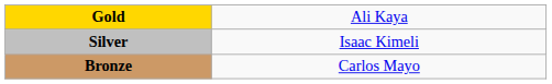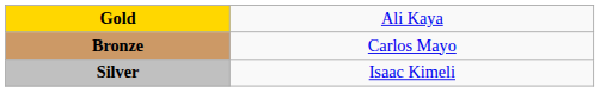 <table class="wikitable" style="text-align:center; " width="35%">
 <tr>
 <td bgcolor="gold"><strong>Gold</strong></td>
 <td><a href='#'>Ali Kaya</a><br>  <small><em></em></small></td>
 </tr>
 <tr>
+<td bgcolor="CC9966"><strong>Bronze</strong></td>
+<td><a href='#'>Carlos Mayo</a><br>  <small><em></em></small></td>
+</tr>
+<tr>
 <td bgcolor="silver"><strong>Silver</strong></td>
 <td><a href='#'>Isaac Kimeli</a><br>  <small><em></em></small></td>
 </tr>
-<tr>
-<td bgcolor="CC9966"><strong>Bronze</strong></td>
-<td><a href='#'>Carlos Mayo</a><br>  <small><em></em></small></td>
-</tr>
 </table>
